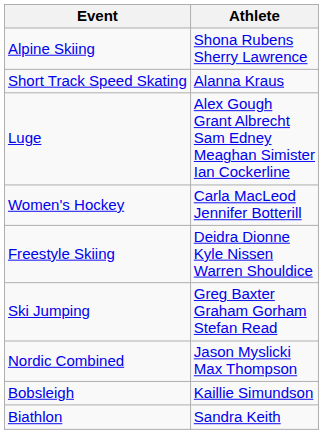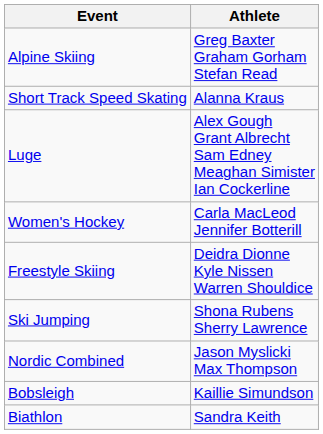 <table class="wikitable">
 <tr>
 <th>Event</th>
 <th>Athlete</th>
 </tr>
 <tr>
 <td><a href='#'>Alpine Skiing</a></td>
-<td><a href='#'>Shona Rubens</a><br><a href='#'>Sherry Lawrence</a></td>
+<td><a href='#'>Greg Baxter</a><br><a href='#'>Graham Gorham</a><br><a href='#'>Stefan Read</a></td>
 </tr>
 <tr>
 <td><a href='#'>Short Track Speed Skating</a></td>
 <td><a href='#'>Alanna Kraus</a></td>
 </tr>
 <tr>
 <td><a href='#'>Luge</a></td>
 <td><a href='#'>Alex Gough</a><br><a href='#'>Grant Albrecht</a><br><a href='#'>Sam Edney</a><br><a href='#'>Meaghan Simister</a><br><a href='#'>Ian Cockerline</a></td>
 </tr>
 <tr>
 <td><a href='#'>Women's Hockey</a></td>
 <td><a href='#'>Carla MacLeod</a><br><a href='#'>Jennifer Botterill</a></td>
 </tr>
 <tr>
 <td><a href='#'>Freestyle Skiing</a></td>
 <td><a href='#'>Deidra Dionne</a><br><a href='#'>Kyle Nissen</a><br><a href='#'>Warren Shouldice</a></td>
 </tr>
 <tr>
 <td><a href='#'>Ski Jumping</a></td>
-<td><a href='#'>Greg Baxter</a><br><a href='#'>Graham Gorham</a><br><a href='#'>Stefan Read</a></td>
+<td><a href='#'>Shona Rubens</a><br><a href='#'>Sherry Lawrence</a></td>
 </tr>
 <tr>
 <td><a href='#'>Nordic Combined</a></td>
 <td><a href='#'>Jason Myslicki</a><br><a href='#'>Max Thompson</a></td>
 </tr>
 <tr>
 <td><a href='#'>Bobsleigh</a></td>
 <td><a href='#'>Kaillie Simundson</a></td>
 </tr>
 <tr>
 <td><a href='#'>Biathlon</a></td>
 <td><a href='#'>Sandra Keith</a></td>
 </tr>
 </table>
